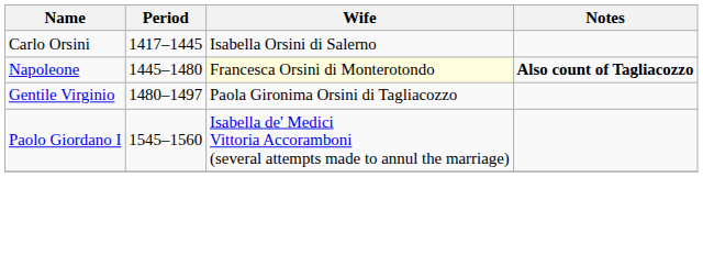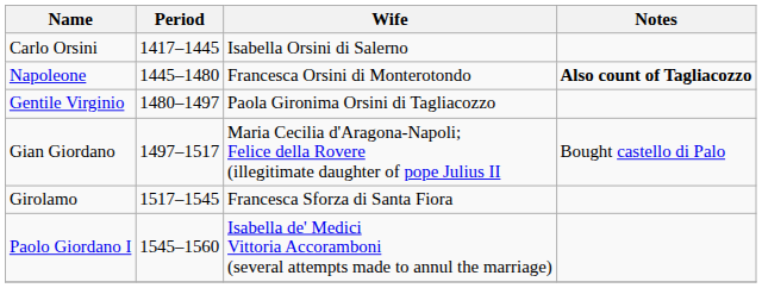 <table class="wikitable">
 <tr>
 <th>Name</th>
 <th>Period</th>
 <th>Wife</th>
 <th>Notes</th>
 </tr>
 <tr>
 <td>Carlo Orsini</td>
 <td>1417–1445</td>
 <td>Isabella Orsini di Salerno</td>
 <td></td>
 </tr>
 <tr>
 <td><a href='#'>Napoleone</a></td>
 <td>1445–1480</td>
-<td style="background: lightyellow;">Francesca Orsini di Monterotondo</td>
+<td>Francesca Orsini di Monterotondo</td>
 <td><strong>Also count of Tagliacozzo</strong></td>
 </tr>
 <tr>
 <td><a href='#'>Gentile Virginio</a></td>
 <td>1480–1497</td>
 <td>Paola Gironima Orsini di Tagliacozzo</td>
+<td></td>
+</tr>
+<tr>
+<td>Gian Giordano</td>
+<td>1497–1517</td>
+<td>Maria Cecilia d'Aragona-Napoli;<br><a href='#'>Felice della Rovere</a> <br>(illegitimate daughter of <a href='#'>pope Julius II</a></td>
+<td>Bought <a href='#'>castello di Palo</a></td>
+</tr>
+<tr>
+<td>Girolamo</td>
+<td>1517–1545</td>
+<td>Francesca Sforza di Santa Fiora</td>
 <td></td>
 </tr>
 <tr>
 <td><a href='#'>Paolo Giordano I</a></td>
 <td>1545–1560</td>
 <td><a href='#'>Isabella de' Medici</a><br><a href='#'>Vittoria Accoramboni</a> <br>(several attempts made to annul the marriage)</td>
 <td></td>
 </tr>
 <tr>
 </tr>
 </table>
